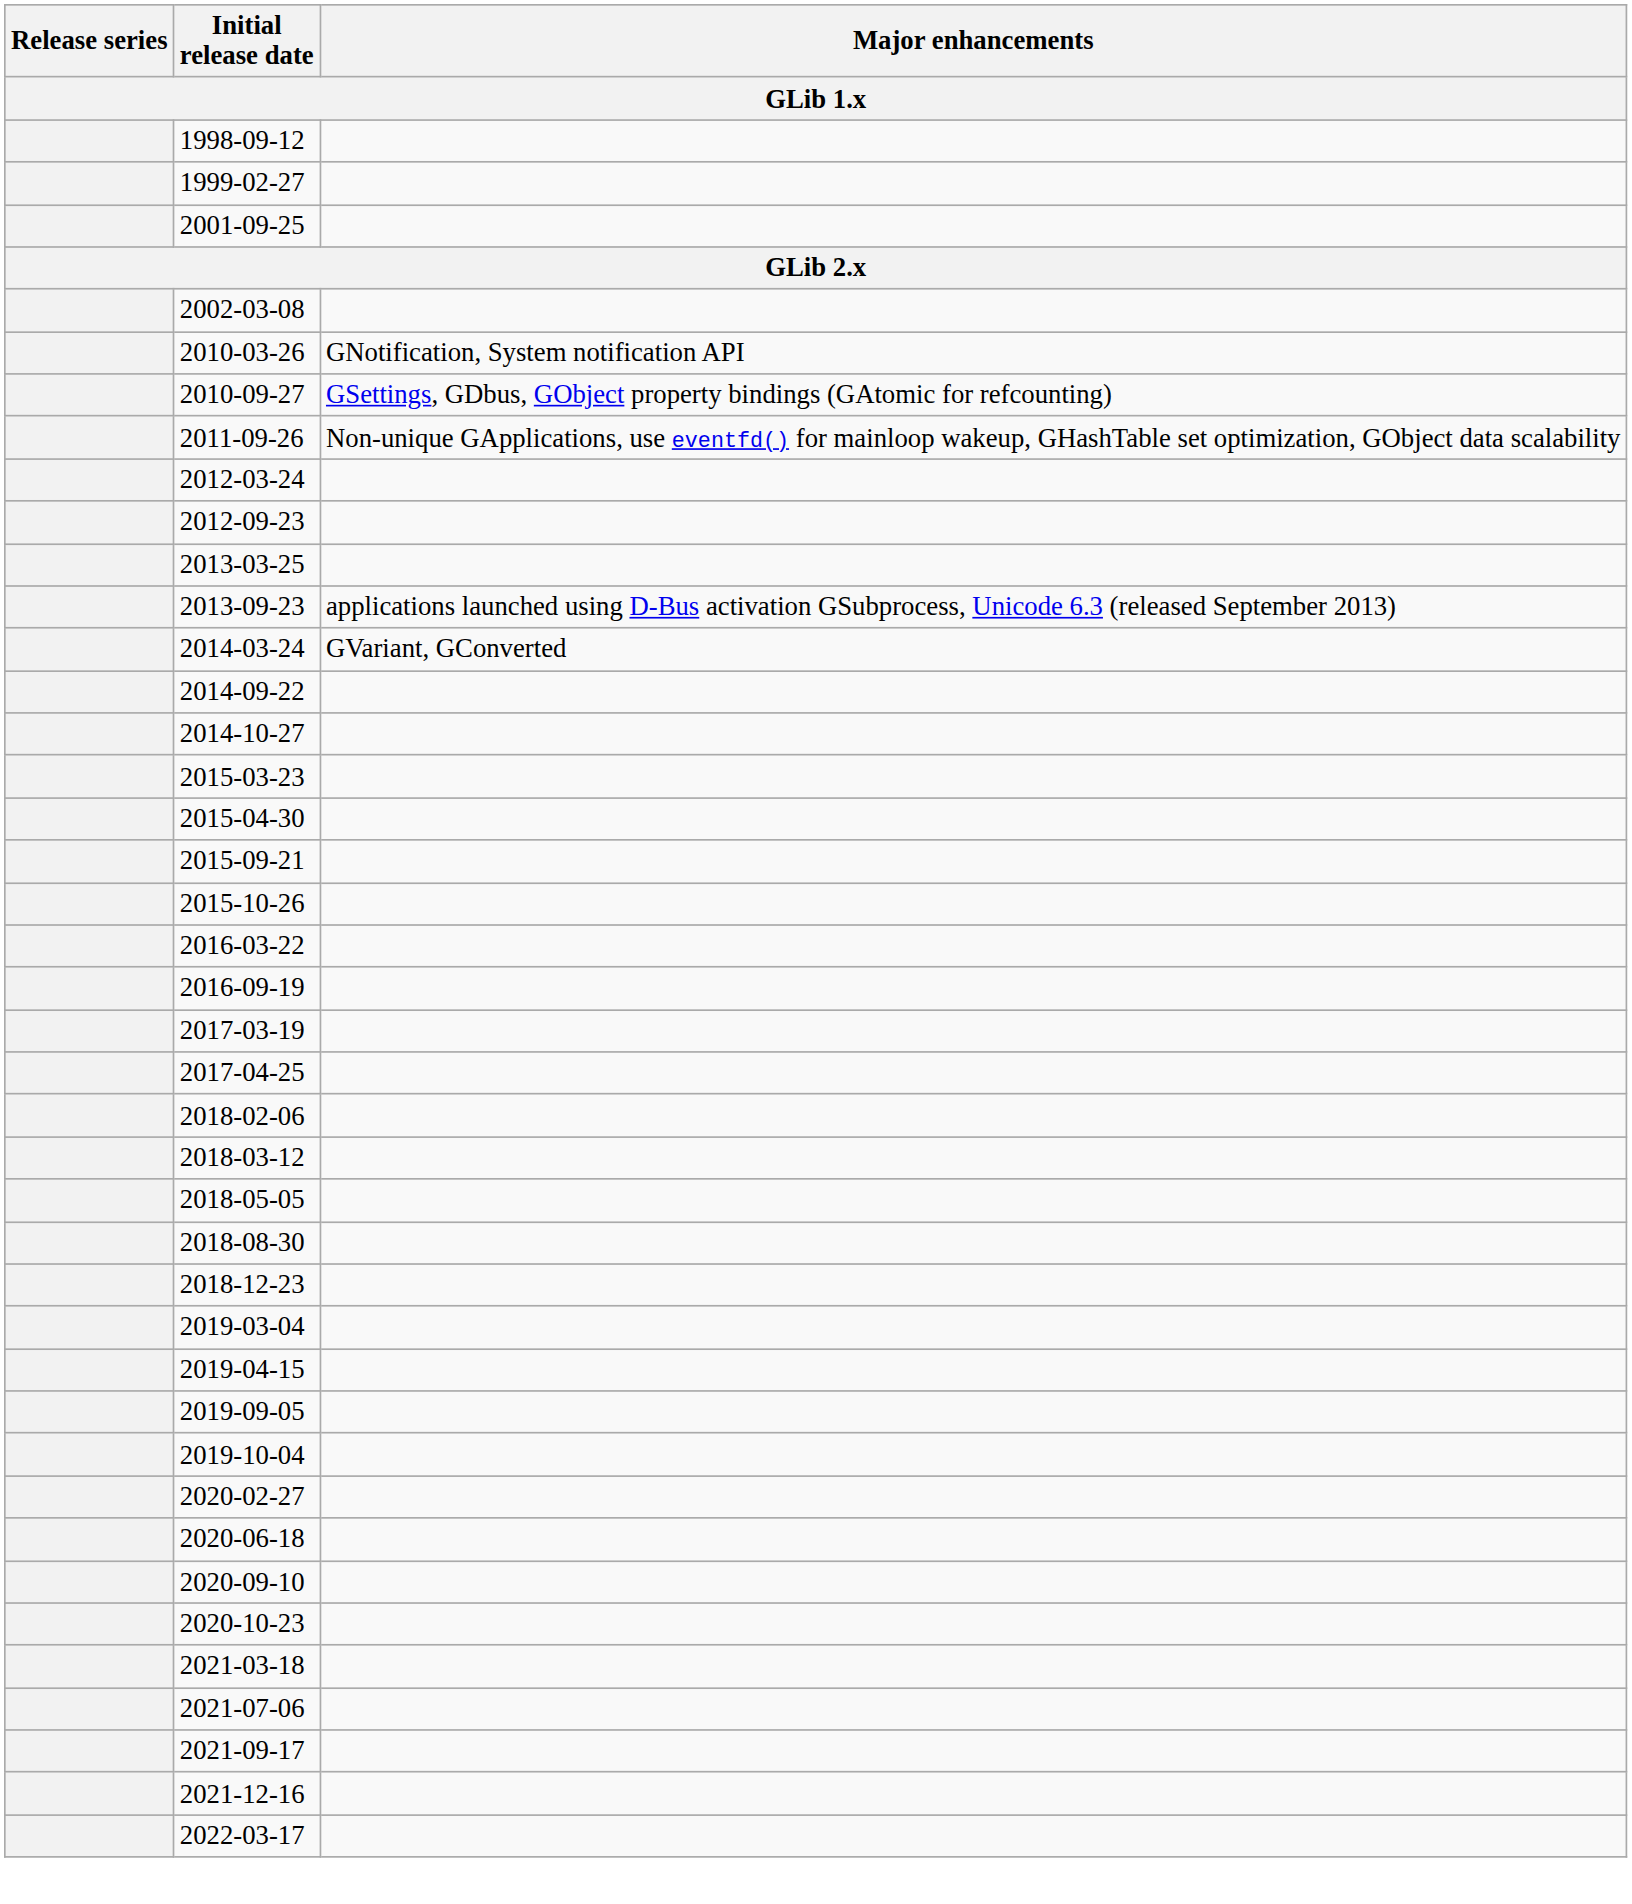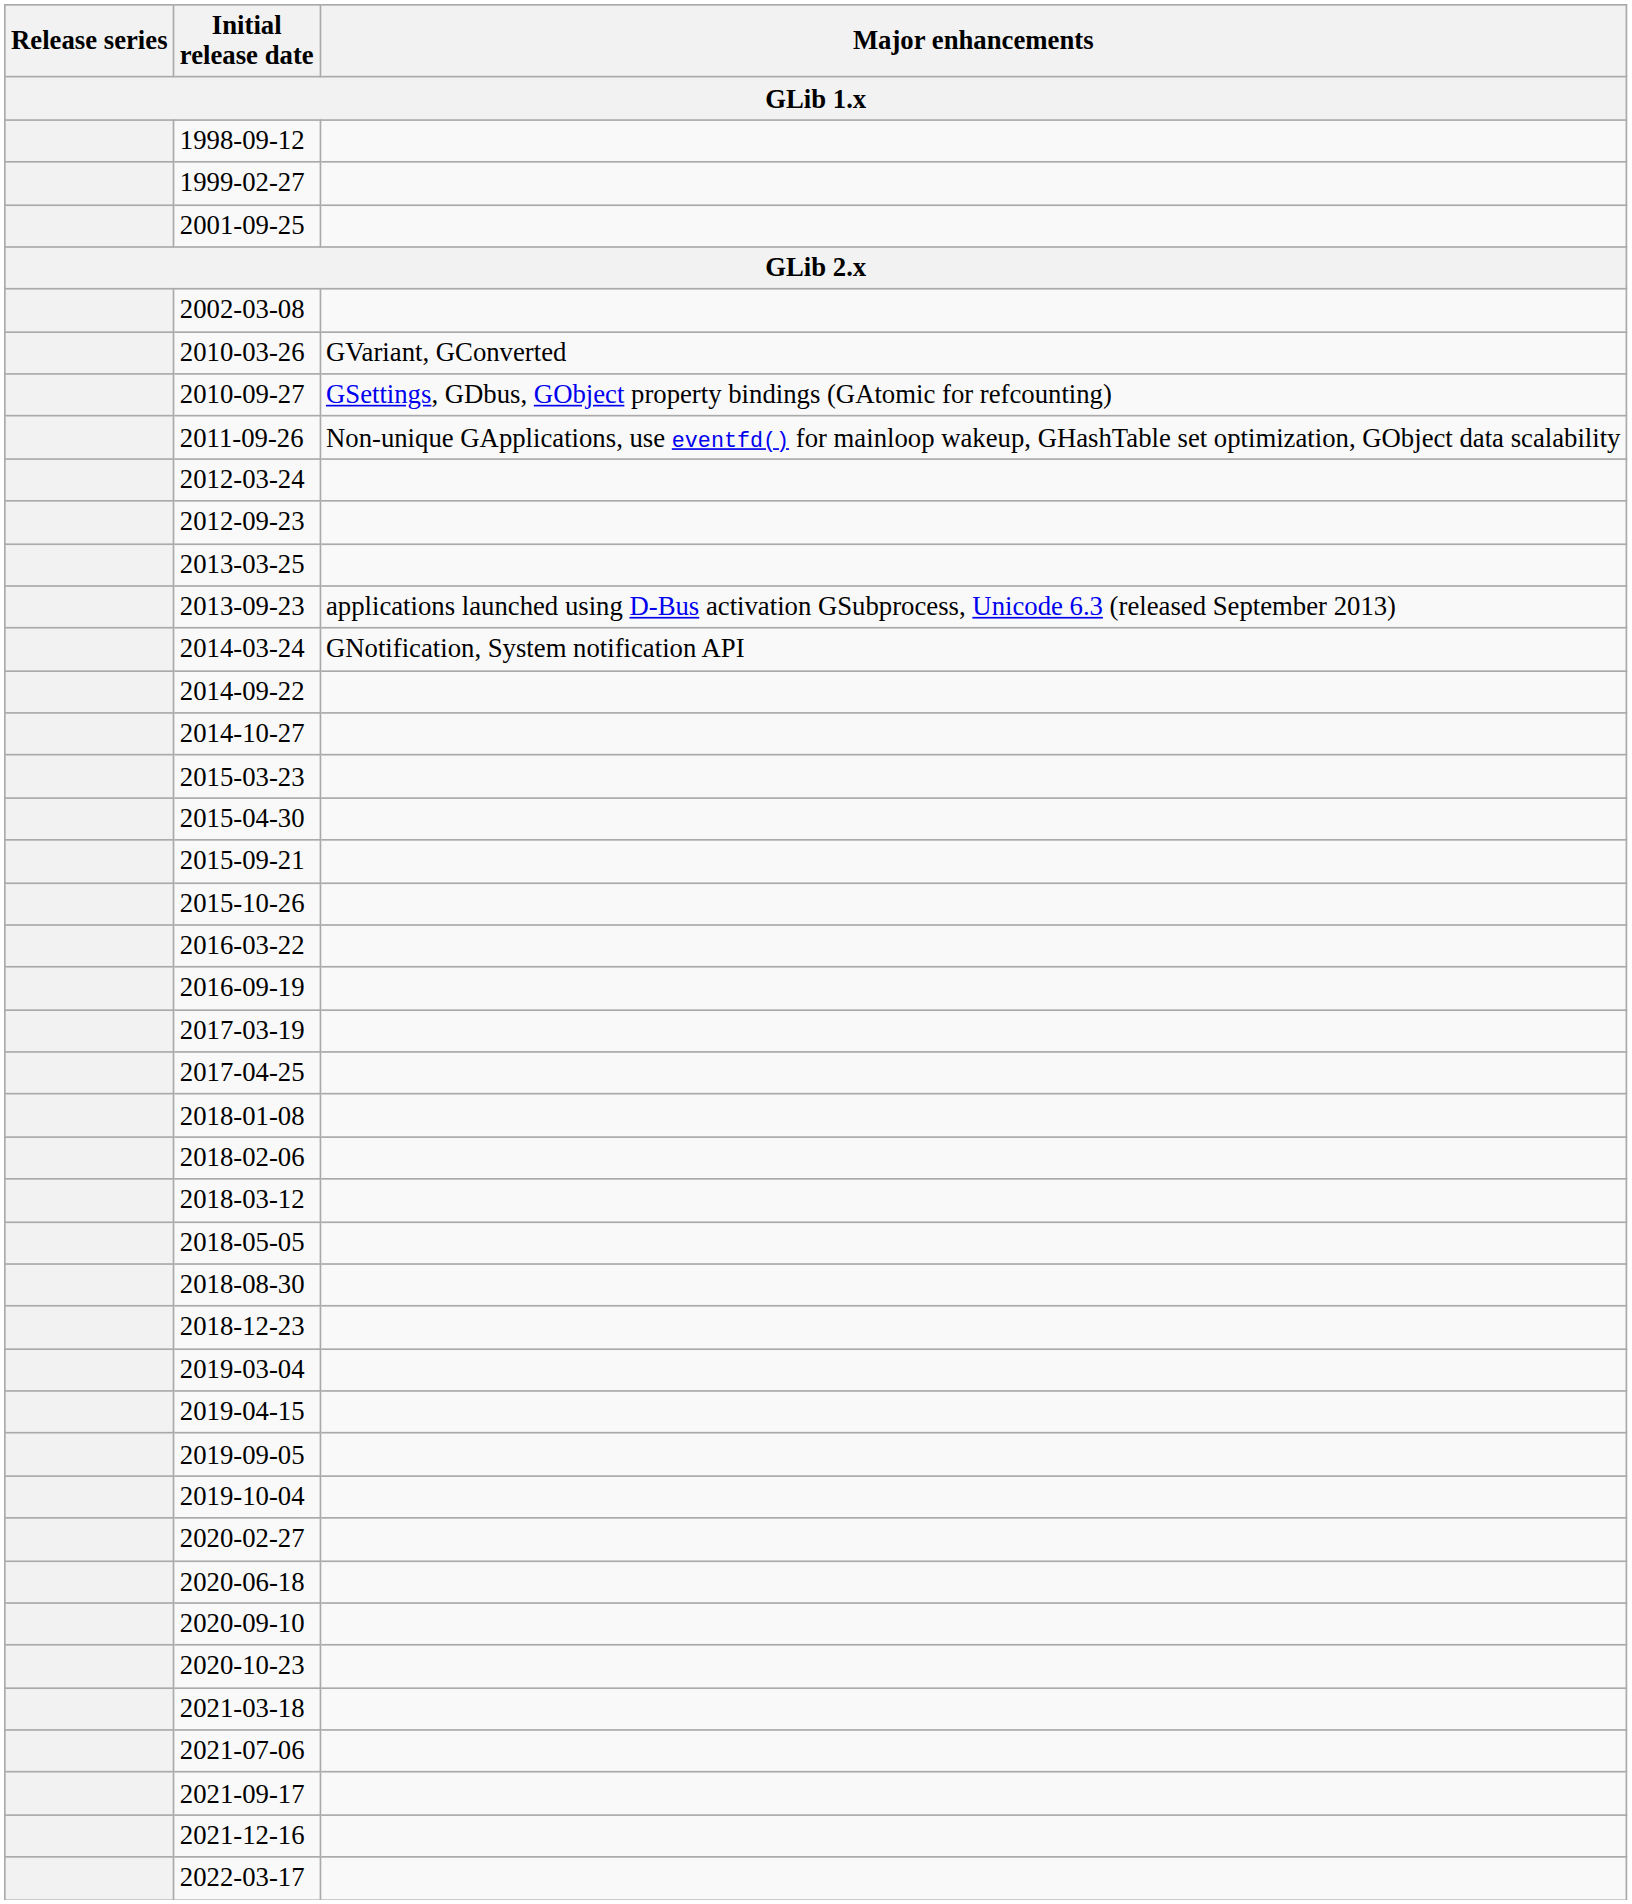 <table class="wikitable">
 <tr>
 <th>Release series</th>
 <th>Initial<br>release date</th>
 <th>Major enhancements</th>
 </tr>
 <tr>
 <th colspan="3" style="background:light-gray">GLib 1.x</th>
 </tr>
 <tr>
 <th></th>
 <td style="white-space: nowrap;">1998-09-12</td>
 <td></td>
 </tr>
 <tr>
 <th></th>
 <td style="white-space: nowrap;">1999-02-27</td>
 <td></td>
 </tr>
 <tr>
 <th></th>
 <td style="white-space: nowrap;">2001-09-25</td>
 <td></td>
 </tr>
 <tr>
 <th colspan="3" style="background:light-gray">GLib 2.x</th>
 </tr>
 <tr>
 <th></th>
 <td style="white-space: nowrap;">2002-03-08</td>
 <td></td>
 </tr>
 <tr>
 <th></th>
 <td style="white-space: nowrap;">2010-03-26</td>
-<td>GNotification, System notification API</td>
+<td>GVariant, GConverted</td>
 </tr>
 <tr>
 <th></th>
 <td style="white-space: nowrap;">2010-09-27</td>
 <td><a href='#'>GSettings</a>, GDbus, <a href='#'>GObject</a> property bindings (GAtomic for refcounting)</td>
 </tr>
 <tr>
 <th></th>
 <td style="white-space: nowrap;">2011-09-26</td>
 <td>Non-unique GApplications, use <code><a href='#'>eventfd()</a></code> for mainloop wakeup, GHashTable set optimization, GObject data scalability</td>
 </tr>
 <tr>
 <th></th>
 <td style="white-space: nowrap;">2012-03-24</td>
 <td></td>
 </tr>
 <tr>
 <th></th>
 <td style="white-space: nowrap;">2012-09-23</td>
 <td></td>
 </tr>
 <tr>
 <th></th>
 <td style="white-space: nowrap;">2013-03-25</td>
 <td></td>
 </tr>
 <tr>
 <th></th>
 <td style="white-space: nowrap;">2013-09-23</td>
 <td>applications launched using <a href='#'>D-Bus</a> activation GSubprocess, <a href='#'>Unicode 6.3</a> (released September 2013)</td>
 </tr>
 <tr>
 <th></th>
 <td style="white-space: nowrap;">2014-03-24</td>
-<td>GVariant, GConverted</td>
+<td>GNotification, System notification API</td>
 </tr>
 <tr>
 <th></th>
 <td style="white-space: nowrap;">2014-09-22</td>
 <td></td>
 </tr>
 <tr>
 <th></th>
 <td style="white-space: nowrap;">2014-10-27</td>
 <td></td>
 </tr>
 <tr>
 <th></th>
 <td style="white-space: nowrap;">2015-03-23</td>
 <td></td>
 </tr>
 <tr>
 <th></th>
 <td style="white-space: nowrap;">2015-04-30</td>
 <td></td>
 </tr>
 <tr>
 <th></th>
 <td style="white-space: nowrap;">2015-09-21</td>
 <td></td>
 </tr>
 <tr>
 <th></th>
 <td style="white-space: nowrap;">2015-10-26</td>
 <td></td>
 </tr>
 <tr>
 <th></th>
 <td style="white-space: nowrap;">2016-03-22</td>
 <td></td>
 </tr>
 <tr>
 <th></th>
 <td style="white-space: nowrap;">2016-09-19</td>
 <td></td>
 </tr>
 <tr>
 <th></th>
 <td style="white-space: nowrap;">2017-03-19</td>
 <td></td>
 </tr>
 <tr>
 <th></th>
 <td style="white-space: nowrap;">2017-04-25</td>
+<td></td>
+</tr>
+<tr>
+<th></th>
+<td style="white-space: nowrap;">2018-01-08</td>
 <td></td>
 </tr>
 <tr>
 <th></th>
 <td>2018-02-06</td>
 <td></td>
 </tr>
 <tr>
 <th></th>
 <td>2018-03-12</td>
 <td></td>
 </tr>
 <tr>
 <th></th>
 <td>2018-05-05</td>
 <td></td>
 </tr>
 <tr>
 <th></th>
 <td>2018-08-30</td>
 <td></td>
 </tr>
 <tr>
 <th></th>
 <td>2018-12-23</td>
 <td></td>
 </tr>
 <tr>
 <th></th>
 <td>2019-03-04</td>
 <td></td>
 </tr>
 <tr>
 <th></th>
 <td>2019-04-15</td>
 <td></td>
 </tr>
 <tr>
 <th></th>
 <td>2019-09-05</td>
 <td></td>
 </tr>
 <tr>
 <th></th>
 <td>2019-10-04</td>
 <td></td>
 </tr>
 <tr>
 <th></th>
 <td>2020-02-27</td>
 <td></td>
 </tr>
 <tr>
 <th></th>
 <td>2020-06-18</td>
 <td></td>
 </tr>
 <tr>
 <th></th>
 <td>2020-09-10</td>
 <td></td>
 </tr>
 <tr>
 <th></th>
 <td>2020-10-23</td>
 <td></td>
 </tr>
 <tr>
 <th></th>
 <td>2021-03-18</td>
 <td></td>
 </tr>
 <tr>
 <th></th>
 <td>2021-07-06</td>
 <td></td>
 </tr>
 <tr>
 <th></th>
 <td>2021-09-17</td>
 <td></td>
 </tr>
 <tr>
 <th></th>
 <td>2021-12-16</td>
 <td></td>
 </tr>
 <tr>
 <th></th>
 <td>2022-03-17</td>
 <td></td>
 </tr>
 </table>
